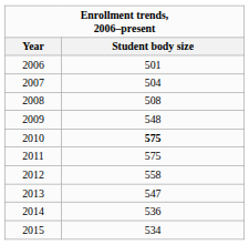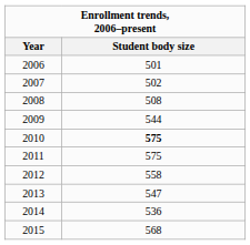 <table class="wikitable collapsible collapsed" style="float: right; clear:right; margin-left: 1em; width:22em; font-size:88%;text-align:center;">
 <tr>
 <th colspan="2" style="background: #fbfbfb; border:0 solid black;text-align:center;">Enrollment trends,<br>2006–present</th>
 </tr>
 <tr>
 <th>Year</th>
 <th>Student body size</th>
 </tr>
 <tr style="background:#fbfbfb;">
 <td>2006</td>
 <td>501</td>
 </tr>
 <tr style="background:#fbfbfb;">
 <td>2007</td>
-<td>504</td>
+<td>502</td>
 </tr>
 <tr style="background:#fbfbfb;">
 <td>2008</td>
 <td>508</td>
 </tr>
 <tr style="background:#fbfbfb;">
 <td>2009</td>
-<td>548</td>
+<td>544</td>
 </tr>
 <tr style="background:#fbfbfb;">
 <td>2010</td>
 <td><strong>575</strong></td>
 </tr>
 <tr style="background:#fbfbfb;">
 <td>2011</td>
 <td>575</td>
 </tr>
 <tr style="background:#fbfbfb;">
 <td>2012</td>
 <td>558</td>
 </tr>
 <tr style="background:#fbfbfb;">
 <td>2013</td>
 <td>547</td>
 </tr>
 <tr style="background:#fbfbfb;">
 <td>2014</td>
 <td>536</td>
 </tr>
 <tr style="background:#fbfbfb;">
 <td>2015</td>
-<td>534</td>
+<td>568</td>
 </tr>
 </table>
